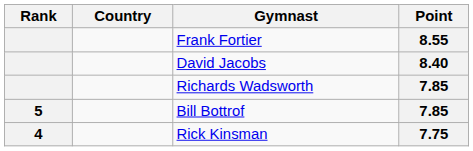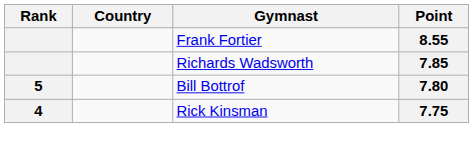 <table class="wikitable" width=500>
 <tr bgcolor="#efefef">
 <th>Rank</th>
 <th>Country</th>
 <th>Gymnast</th>
 <th>Point</th>
 </tr>
 <tr>
 <th></th>
 <td></td>
 <td><a href='#'>Frank Fortier</a></td>
 <th>8.55</th>
 </tr>
 <tr>
 <th></th>
 <td></td>
-<td><a href='#'>David Jacobs</a></td>
-<th>8.40</th>
-</tr>
-<tr>
-<th></th>
-<td></td>
 <td><a href='#'>Richards Wadsworth</a></td>
 <th>7.85</th>
 </tr>
 <tr>
 <th>5</th>
 <td></td>
 <td><a href='#'>Bill Bottrof</a></td>
-<th>7.85</th>
+<th>7.80</th>
 </tr>
 <tr>
 <th>4</th>
 <td></td>
 <td><a href='#'>Rick Kinsman</a></td>
 <th>7.75</th>
 </tr>
 </table>
